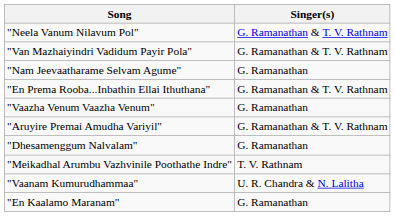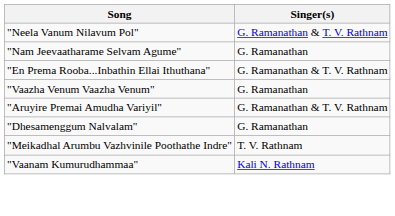 <table class="wikitable tracklist" style="font-size:95%;">
 <tr>
 <th>Song</th>
 <th>Singer(s)</th>
 </tr>
 <tr>
 <td>"Neela Vanum Nilavum Pol"</td>
 <td><a href='#'>G. Ramanathan</a> & <a href='#'>T. V. Rathnam</a></td>
-</tr>
-<tr>
-<td>"Van Mazhaiyindri Vadidum Payir Pola"</td>
-<td>G. Ramanathan & T. V. Rathnam</td>
 </tr>
 <tr>
 <td>"Nam Jeevaatharame Selvam Agume"</td>
 <td>G. Ramanathan</td>
 </tr>
 <tr>
 <td>"En Prema Rooba...Inbathin Ellai Ithuthana"</td>
 <td>G. Ramanathan & T. V. Rathnam</td>
 </tr>
 <tr>
 <td>"Vaazha Venum Vaazha Venum"</td>
 <td>G. Ramanathan</td>
 </tr>
 <tr>
 <td>"Aruyire Premai Amudha Variyil"</td>
 <td>G. Ramanathan & T. V. Rathnam</td>
 </tr>
 <tr>
 <td>"Dhesamenggum Nalvalam"</td>
 <td>G. Ramanathan</td>
 </tr>
 <tr>
 <td>"Meikadhal Arumbu Vazhvinile Poothathe Indre"</td>
 <td>T. V. Rathnam</td>
 </tr>
 <tr>
 <td>"Vaanam Kumurudhammaa"</td>
-<td>U. R. Chandra & <a href='#'>N. Lalitha</a></td>
-</tr>
-<tr>
-<td>"En Kaalamo Maranam"</td>
-<td>G. Ramanathan</td>
+<td><a href='#'>Kali N. Rathnam</a></td>
 </tr>
 </table>
